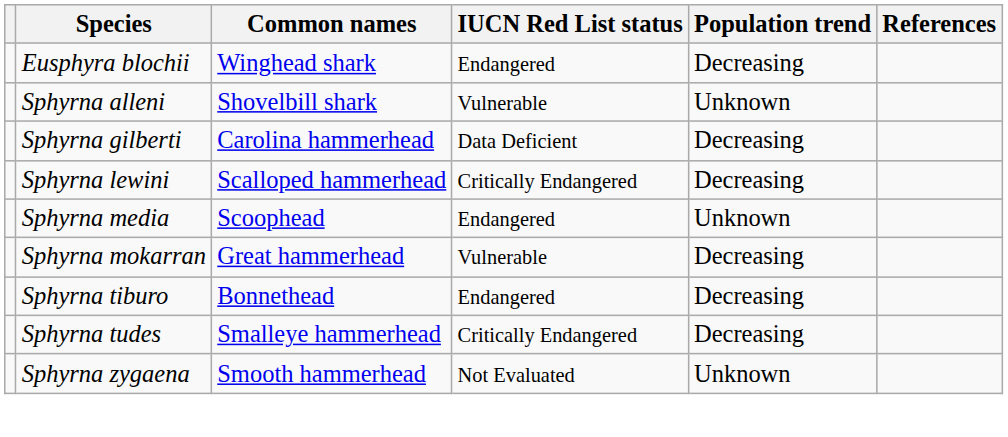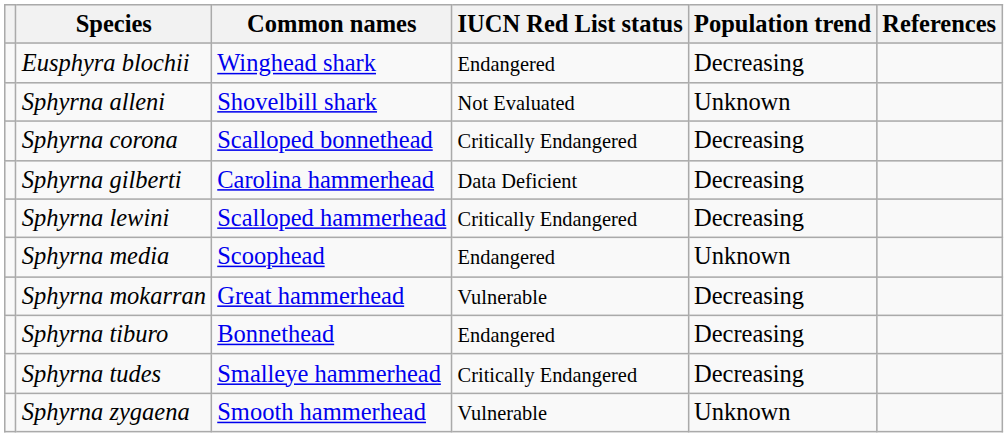 <table class="wikitable">
 <tr>
 <th></th>
 <th>Species</th>
 <th>Common names</th>
 <th>IUCN Red List status</th>
 <th>Population trend</th>
 <th>References</th>
 </tr>
 <tr>
 <td></td>
 <td><em>Eusphyra blochii</em></td>
 <td><a href='#'>Winghead shark</a></td>
 <td> <small>Endangered</small></td>
 <td>Decreasing</td>
 <td></td>
 </tr>
 <tr>
 <td></td>
 <td><em>Sphyrna alleni</em></td>
 <td><a href='#'>Shovelbill shark</a></td>
-<td> <small>Vulnerable</small></td>
+<td> <small>Not Evaluated</small></td>
 <td>Unknown</td>
+<td></td>
+</tr>
+<tr>
+<td></td>
+<td><em>Sphyrna corona</em></td>
+<td><a href='#'>Scalloped bonnethead</a></td>
+<td> <small>Critically Endangered</small></td>
+<td>Decreasing</td>
 <td></td>
 </tr>
 <tr>
 <td></td>
 <td><em>Sphyrna gilberti</em></td>
 <td><a href='#'>Carolina hammerhead</a></td>
 <td> <small>Data Deficient</small></td>
 <td>Decreasing</td>
 <td></td>
 </tr>
 <tr>
 <td></td>
 <td><em>Sphyrna lewini</em></td>
 <td><a href='#'>Scalloped hammerhead</a></td>
 <td> <small>Critically Endangered</small></td>
 <td>Decreasing</td>
 <td></td>
 </tr>
 <tr>
 <td></td>
 <td><em>Sphyrna media</em></td>
 <td><a href='#'>Scoophead</a></td>
 <td> <small>Endangered</small></td>
 <td>Unknown</td>
 <td></td>
 </tr>
 <tr>
 <td></td>
 <td><em>Sphyrna mokarran</em></td>
 <td><a href='#'>Great hammerhead</a></td>
 <td> <small>Vulnerable</small></td>
 <td>Decreasing</td>
 <td></td>
 </tr>
 <tr>
 <td></td>
 <td><em>Sphyrna tiburo</em></td>
 <td><a href='#'>Bonnethead</a></td>
 <td> <small>Endangered</small></td>
 <td>Decreasing</td>
 <td></td>
 </tr>
 <tr>
 <td></td>
 <td><em>Sphyrna tudes</em></td>
 <td><a href='#'>Smalleye hammerhead</a></td>
 <td> <small>Critically Endangered</small></td>
 <td>Decreasing</td>
 <td></td>
 </tr>
 <tr>
 <td></td>
 <td><em>Sphyrna zygaena</em></td>
 <td><a href='#'>Smooth hammerhead</a></td>
-<td> <small>Not Evaluated</small></td>
+<td> <small>Vulnerable</small></td>
 <td>Unknown</td>
 <td></td>
 </tr>
 </table>
